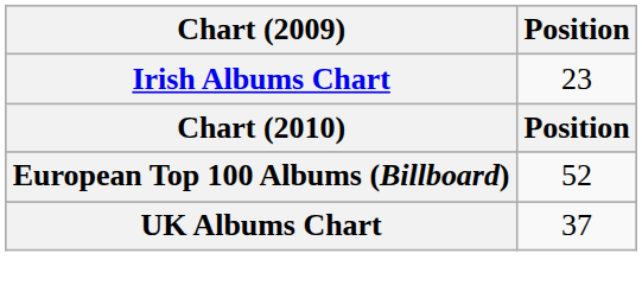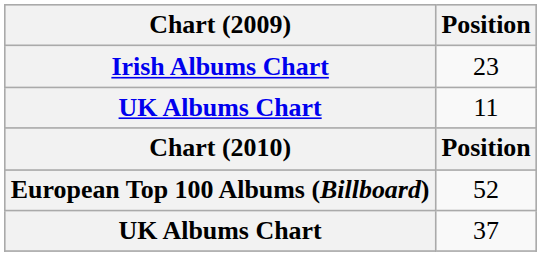 <table class="wikitable plainrowheaders">
 <tr>
 <th>Chart (2009)</th>
 <th>Position</th>
 </tr>
 <tr>
 <th scope="row"><a href='#'>Irish Albums Chart</a></th>
 <td style="text-align:center;">23</td>
+</tr>
+<tr>
+<th scope="row"><a href='#'>UK Albums Chart</a></th>
+<td style="text-align:center;">11</td>
 </tr>
 <tr>
 <th>Chart (2010)</th>
 <th>Position</th>
 </tr>
 <tr>
 <th scope="row">European Top 100 Albums (<em>Billboard</em>)</th>
 <td style="text-align:center;">52</td>
 </tr>
 <tr>
 <th scope="row">UK Albums Chart</th>
 <td style="text-align:center;">37</td>
 </tr>
 </table>
